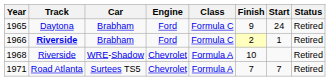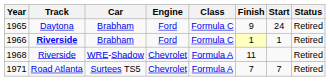 <table class="wikitable" style="text-align:center; font-size:90%">
 <tr>
 <th>Year</th>
 <th>Track</th>
 <th>Car</th>
 <th>Engine</th>
 <th>Class</th>
 <th>Finish</th>
 <th>Start</th>
 <th>Status</th>
 </tr>
 <tr>
 <td>1965</td>
 <td><a href='#'>Daytona</a></td>
 <td><a href='#'>Brabham</a></td>
 <td><a href='#'>Ford</a></td>
 <td><a href='#'>Formula C</a></td>
 <td>9</td>
 <td>24</td>
 <td>Retired</td>
 </tr>
 <tr>
 <td>1966</td>
 <td><strong><a href='#'>Riverside</a></strong></td>
 <td><a href='#'>Brabham</a></td>
 <td><a href='#'>Ford</a></td>
 <td><a href='#'>Formula C</a></td>
-<td style="background-color:#FFFFBF">2</td>
+<td style="background-color:#FFFFBF">1</td>
 <td>1</td>
 <td>Retired</td>
 </tr>
 <tr>
 <td>1968</td>
 <td><a href='#'>Riverside</a></td>
 <td><a href='#'>WRE</a>-<a href='#'>Shadow</a></td>
 <td><a href='#'>Chevrolet</a></td>
 <td><a href='#'>Formula A</a></td>
-<td>10</td>
+<td>11</td>
 <td></td>
 <td>Retired</td>
 </tr>
 <tr>
 <td>1971</td>
 <td><a href='#'>Road Atlanta</a></td>
 <td><a href='#'>Surtees</a> TS5</td>
 <td><a href='#'>Chevrolet</a></td>
 <td><a href='#'>Formula A</a></td>
 <td>7</td>
 <td>7</td>
 <td>Retired</td>
 </tr>
 </table>
